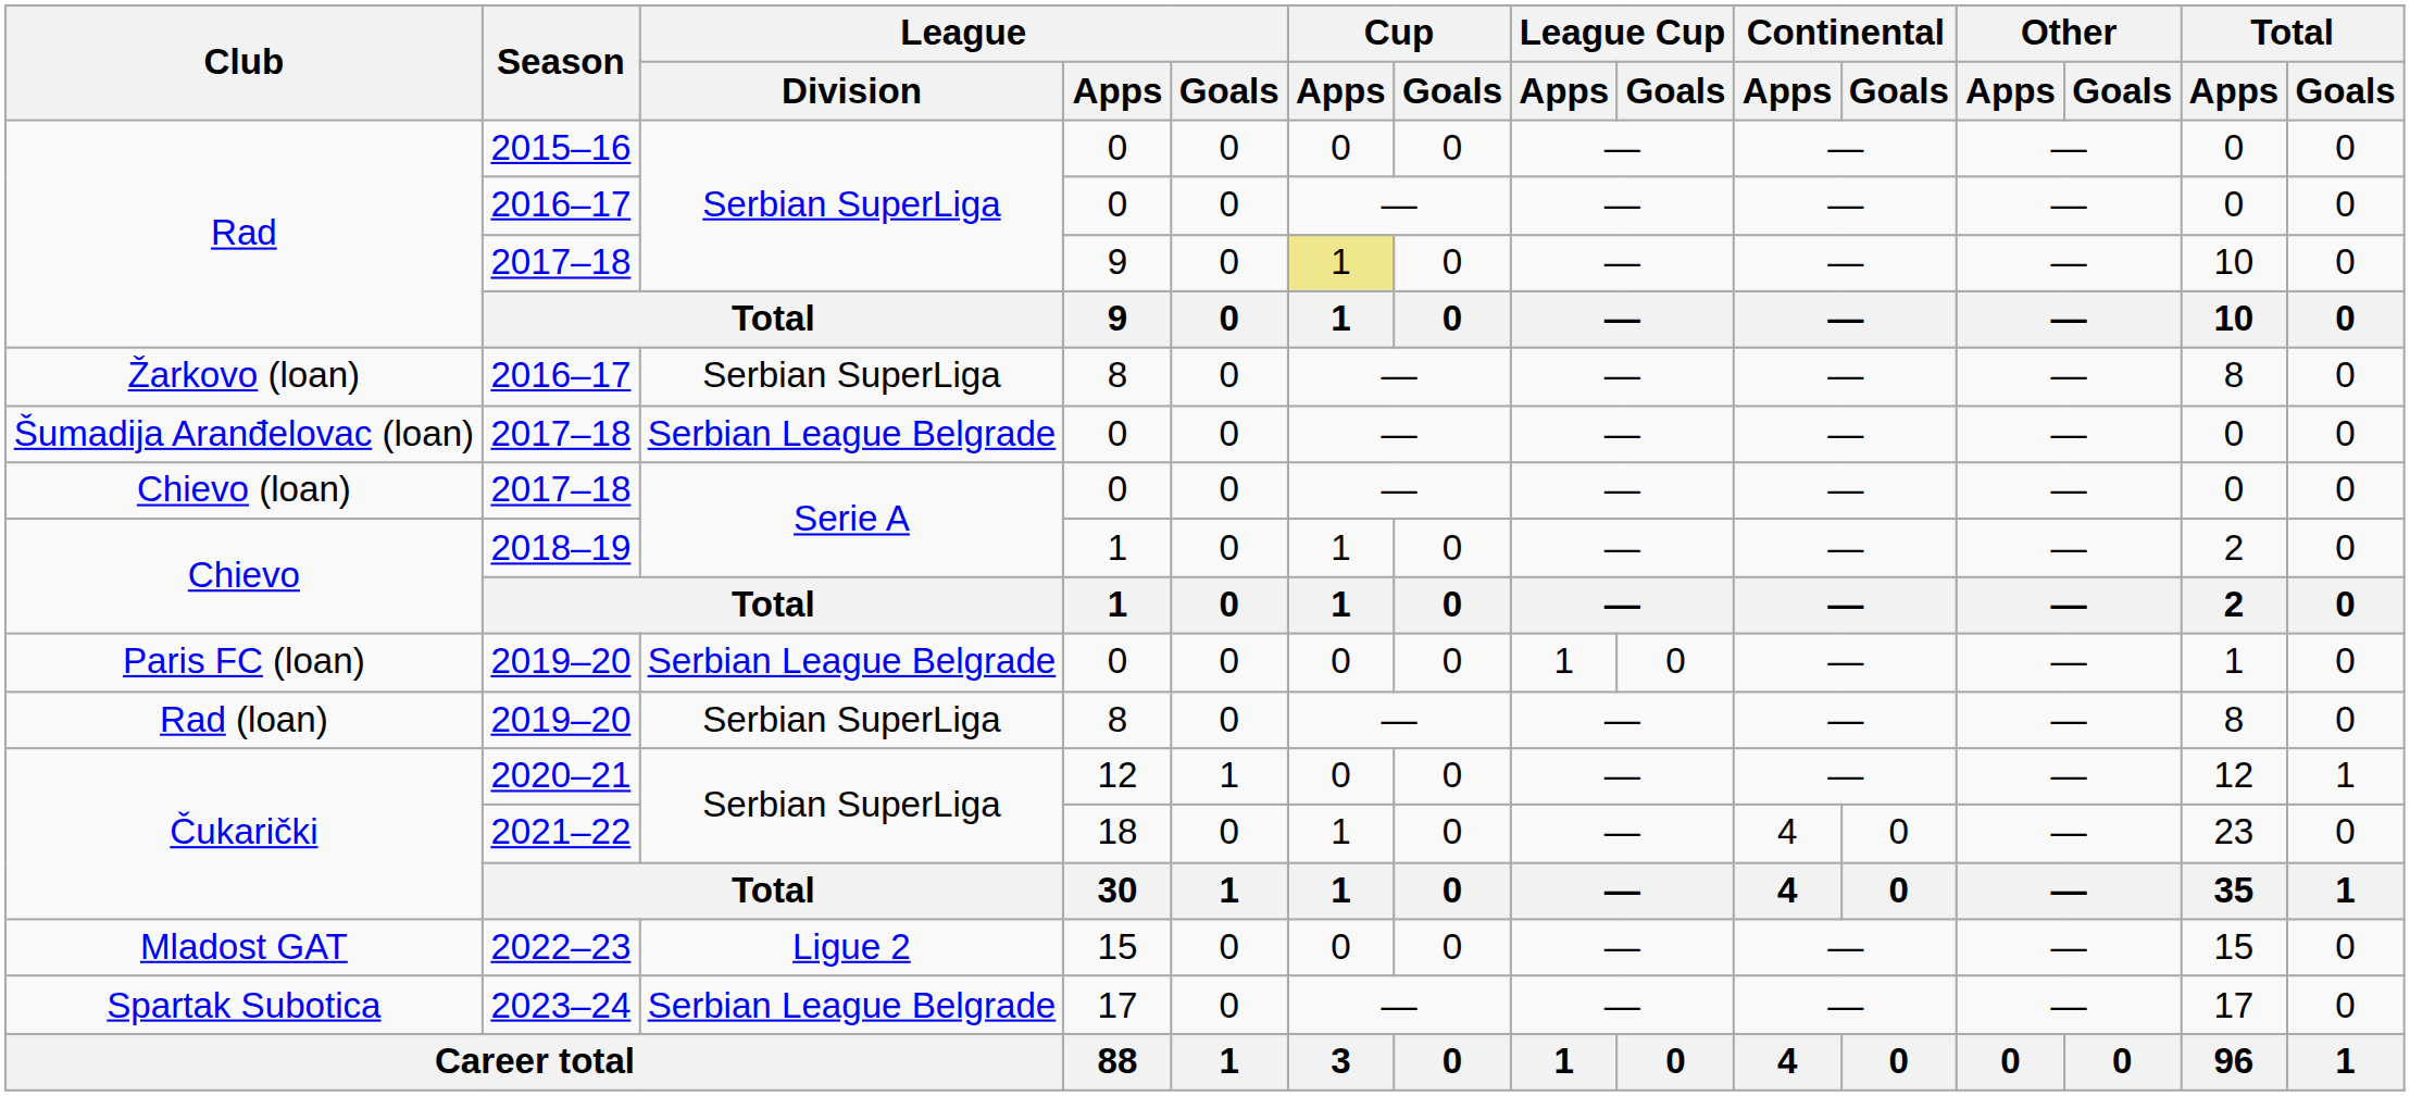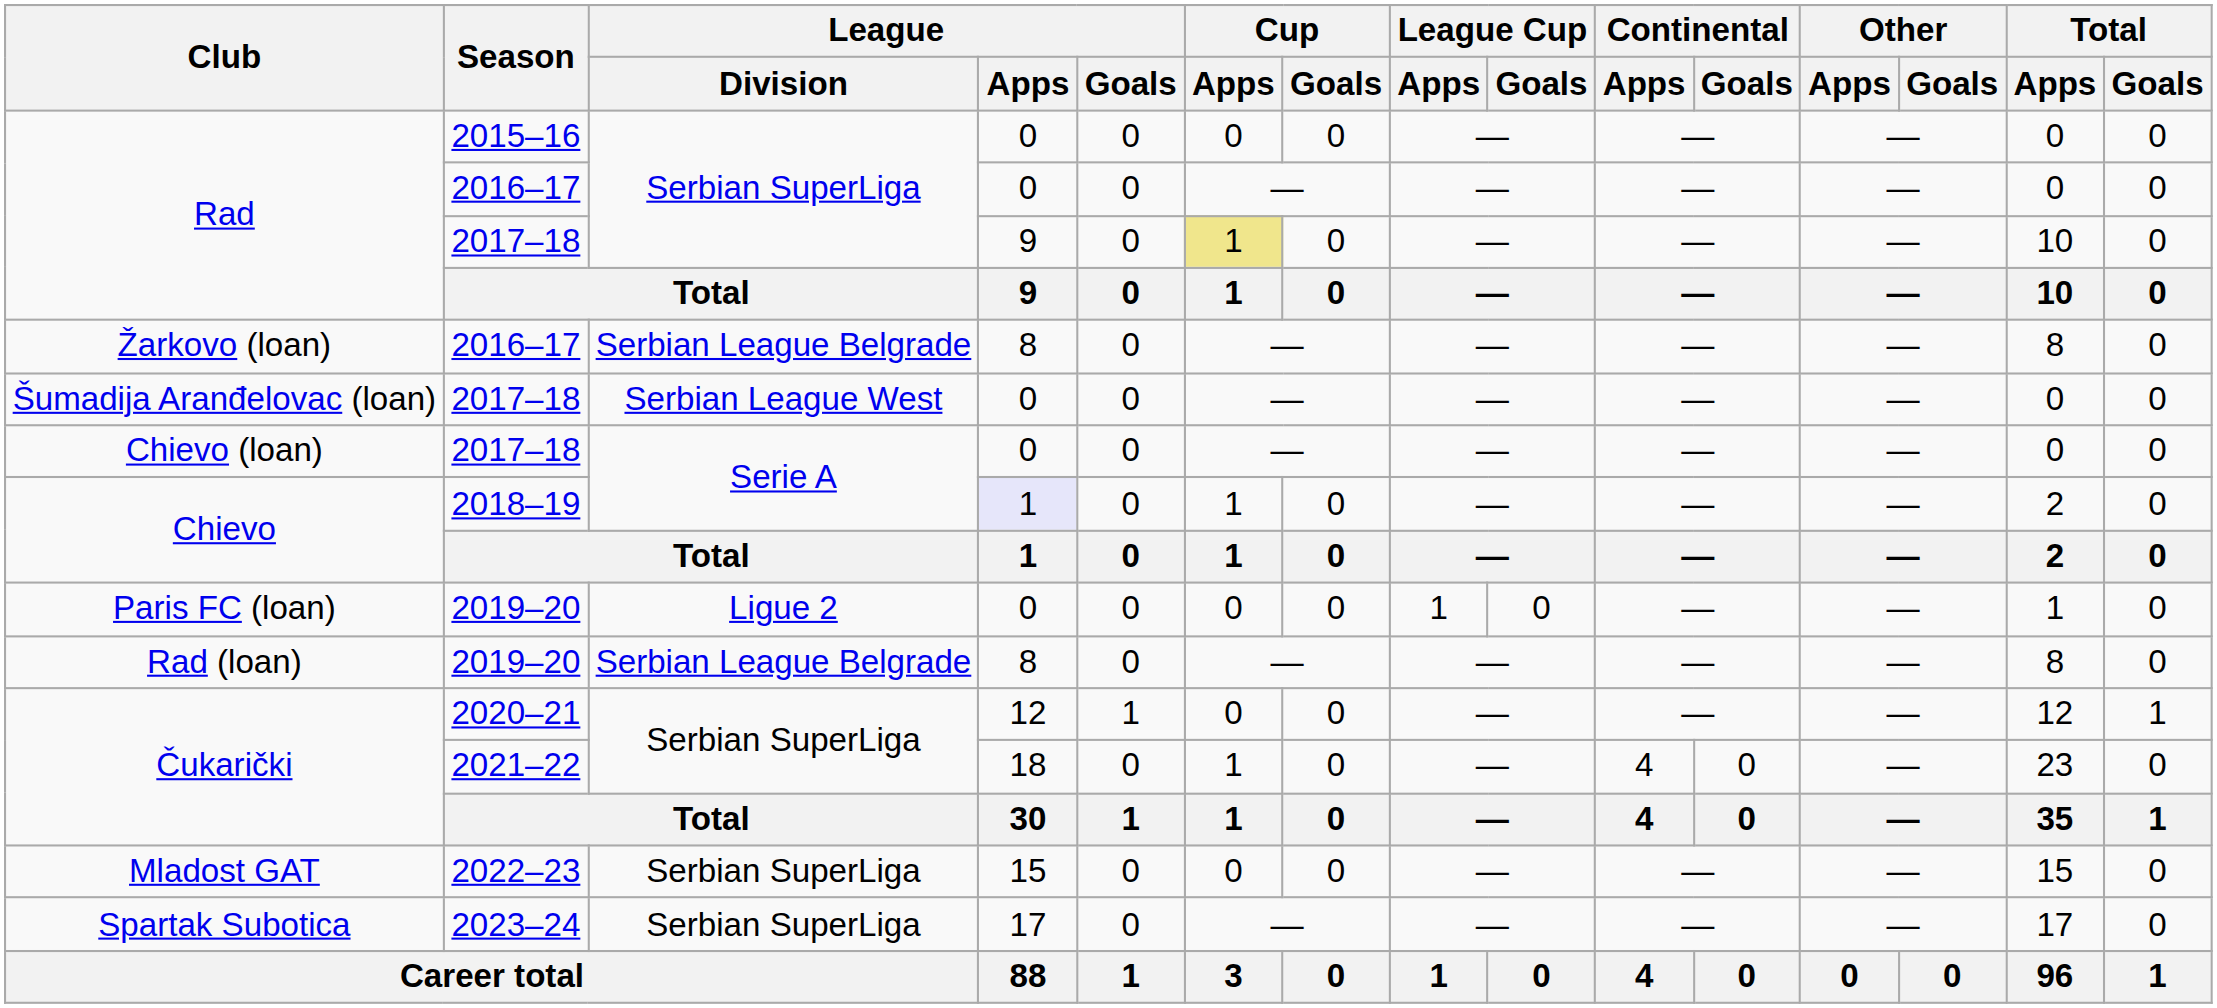 <table class="wikitable" style="text-align:center">
 <tr>
 <th rowspan="2">Club</th>
 <th rowspan="2">Season</th>
 <th colspan="3">League</th>
 <th colspan="2">Cup</th>
 <th colspan="2">League Cup</th>
 <th colspan="2">Continental</th>
 <th colspan="2">Other</th>
 <th colspan="2">Total</th>
 </tr>
 <tr>
 <th>Division</th>
 <th>Apps</th>
 <th>Goals</th>
 <th>Apps</th>
 <th>Goals</th>
 <th>Apps</th>
 <th>Goals</th>
 <th>Apps</th>
 <th>Goals</th>
 <th>Apps</th>
 <th>Goals</th>
 <th>Apps</th>
 <th>Goals</th>
 </tr>
 <tr>
 <td rowspan="4"><a href='#'>Rad</a></td>
 <td><a href='#'>2015–16</a></td>
 <td rowspan=3><a href='#'>Serbian SuperLiga</a></td>
 <td>0</td>
 <td>0</td>
 <td>0</td>
 <td>0</td>
 <td colspan="2">—</td>
 <td colspan="2">—</td>
 <td colspan="2">—</td>
 <td>0</td>
 <td>0</td>
 </tr>
 <tr>
 <td><a href='#'>2016–17</a></td>
 <td>0</td>
 <td>0</td>
 <td colspan="2">—</td>
 <td colspan="2">—</td>
 <td colspan="2">—</td>
 <td colspan="2">—</td>
 <td>0</td>
 <td>0</td>
 </tr>
 <tr>
 <td><a href='#'>2017–18</a></td>
 <td>9</td>
 <td>0</td>
 <td style="background: khaki;">1</td>
 <td>0</td>
 <td colspan="2">—</td>
 <td colspan="2">—</td>
 <td colspan="2">—</td>
 <td>10</td>
 <td>0</td>
 </tr>
 <tr>
 <th colspan="2">Total</th>
 <th>9</th>
 <th>0</th>
 <th>1</th>
 <th>0</th>
 <th colspan="2">—</th>
 <th colspan="2">—</th>
 <th colspan="2">—</th>
 <th>10</th>
 <th>0</th>
 </tr>
 <tr>
 <td><a href='#'>Žarkovo</a> (loan)</td>
 <td><a href='#'>2016–17</a></td>
-<td>Serbian SuperLiga</td>
+<td><a href='#'>Serbian League Belgrade</a></td>
 <td>8</td>
 <td>0</td>
 <td colspan="2">—</td>
 <td colspan="2">—</td>
 <td colspan="2">—</td>
 <td colspan="2">—</td>
 <td>8</td>
 <td>0</td>
 </tr>
 <tr>
 <td><a href='#'>Šumadija Aranđelovac</a> (loan)</td>
 <td><a href='#'>2017–18</a></td>
-<td><a href='#'>Serbian League Belgrade</a></td>
+<td><a href='#'>Serbian League West</a></td>
 <td>0</td>
 <td>0</td>
 <td colspan="2">—</td>
 <td colspan="2">—</td>
 <td colspan="2">—</td>
 <td colspan="2">—</td>
 <td>0</td>
 <td>0</td>
 </tr>
 <tr>
 <td><a href='#'>Chievo</a> (loan)</td>
 <td><a href='#'>2017–18</a></td>
 <td rowspan=2><a href='#'>Serie A</a></td>
 <td>0</td>
 <td>0</td>
 <td colspan="2">—</td>
 <td colspan="2">—</td>
 <td colspan="2">—</td>
 <td colspan="2">—</td>
 <td>0</td>
 <td>0</td>
 </tr>
 <tr>
 <td rowspan="2"><a href='#'>Chievo</a></td>
 <td><a href='#'>2018–19</a></td>
-<td>1</td>
+<td style="background: lavender;">1</td>
 <td>0</td>
 <td>1</td>
 <td>0</td>
 <td colspan="2">—</td>
 <td colspan="2">—</td>
 <td colspan="2">—</td>
 <td>2</td>
 <td>0</td>
 </tr>
 <tr>
 <th colspan="2">Total</th>
 <th>1</th>
 <th>0</th>
 <th>1</th>
 <th>0</th>
 <th colspan="2">—</th>
 <th colspan="2">—</th>
 <th colspan="2">—</th>
 <th>2</th>
 <th>0</th>
 </tr>
 <tr>
 <td><a href='#'>Paris FC</a> (loan)</td>
 <td><a href='#'>2019–20</a></td>
-<td><a href='#'>Serbian League Belgrade</a></td>
+<td><a href='#'>Ligue 2</a></td>
 <td>0</td>
 <td>0</td>
 <td>0</td>
 <td>0</td>
 <td>1</td>
 <td>0</td>
 <td colspan="2">—</td>
 <td colspan="2">—</td>
 <td>1</td>
 <td>0</td>
 </tr>
 <tr>
 <td><a href='#'>Rad</a> (loan)</td>
 <td><a href='#'>2019–20</a></td>
-<td>Serbian SuperLiga</td>
+<td><a href='#'>Serbian League Belgrade</a></td>
 <td>8</td>
 <td>0</td>
 <td colspan="2">—</td>
 <td colspan="2">—</td>
 <td colspan="2">—</td>
 <td colspan="2">—</td>
 <td>8</td>
 <td>0</td>
 </tr>
 <tr>
 <td rowspan="3"><a href='#'>Čukarički</a></td>
 <td><a href='#'>2020–21</a></td>
 <td rowspan="2">Serbian SuperLiga</td>
 <td>12</td>
 <td>1</td>
 <td>0</td>
 <td>0</td>
 <td colspan="2">—</td>
 <td colspan="2">—</td>
 <td colspan="2">—</td>
 <td>12</td>
 <td>1</td>
 </tr>
 <tr>
 <td><a href='#'>2021–22</a></td>
 <td>18</td>
 <td>0</td>
 <td>1</td>
 <td>0</td>
 <td colspan="2">—</td>
 <td>4</td>
 <td>0</td>
 <td colspan="2">—</td>
 <td>23</td>
 <td>0</td>
 </tr>
 <tr>
 <th colspan="2">Total</th>
 <th>30</th>
 <th>1</th>
 <th>1</th>
 <th>0</th>
 <th colspan="2">—</th>
 <th>4</th>
 <th>0</th>
 <th colspan="2">—</th>
 <th>35</th>
 <th>1</th>
 </tr>
 <tr>
 <td><a href='#'>Mladost GAT</a></td>
 <td><a href='#'>2022–23</a></td>
-<td><a href='#'>Ligue 2</a></td>
+<td>Serbian SuperLiga</td>
 <td>15</td>
 <td>0</td>
 <td>0</td>
 <td>0</td>
 <td colspan="2">—</td>
 <td colspan="2">—</td>
 <td colspan="2">—</td>
 <td>15</td>
 <td>0</td>
 </tr>
 <tr>
 <td><a href='#'>Spartak Subotica</a></td>
 <td><a href='#'>2023–24</a></td>
-<td><a href='#'>Serbian League Belgrade</a></td>
+<td>Serbian SuperLiga</td>
 <td>17</td>
 <td>0</td>
 <td colspan="2">—</td>
 <td colspan="2">—</td>
 <td colspan="2">—</td>
 <td colspan="2">—</td>
 <td>17</td>
 <td>0</td>
 </tr>
 <tr>
 <th colspan="3">Career total</th>
 <th>88</th>
 <th>1</th>
 <th>3</th>
 <th>0</th>
 <th>1</th>
 <th>0</th>
 <th>4</th>
 <th>0</th>
 <th>0</th>
 <th>0</th>
 <th>96</th>
 <th>1</th>
 </tr>
 </table>
